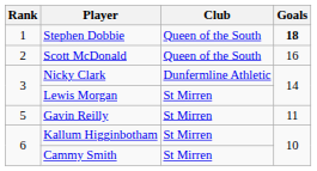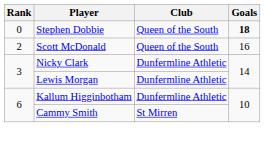 <table class="wikitable sortable" style="text-align:center">
 <tr>
 <th>Rank</th>
 <th>Player</th>
 <th>Club</th>
 <th>Goals</th>
 </tr>
 <tr>
-<td>1</td>
+<td>0</td>
 <td align="left"> <a href='#'>Stephen Dobbie</a></td>
 <td align="left"><a href='#'>Queen of the South</a></td>
 <td><strong>18</strong></td>
 </tr>
 <tr>
 <td>2</td>
 <td align="left"> <a href='#'>Scott McDonald</a></td>
 <td align="left"><a href='#'>Queen of the South</a></td>
 <td>16</td>
 </tr>
 <tr>
 <td rowspan="2">3</td>
 <td align="left"> <a href='#'>Nicky Clark</a></td>
 <td align="left"><a href='#'>Dunfermline Athletic</a></td>
 <td rowspan="2">14</td>
 </tr>
 <tr>
 <td align="left"> <a href='#'>Lewis Morgan</a></td>
-<td align="left"><a href='#'>St Mirren</a></td>
-</tr>
-<tr>
-<td>5</td>
-<td align="left"> <a href='#'>Gavin Reilly</a></td>
-<td align="left"><a href='#'>St Mirren</a></td>
-<td>11</td>
+<td align="left"><a href='#'>Dunfermline Athletic</a></td>
 </tr>
 <tr>
 <td rowspan="2">6</td>
 <td align="left"> <a href='#'>Kallum Higginbotham</a></td>
-<td align="left"><a href='#'>St Mirren</a></td>
+<td align="left"><a href='#'>Dunfermline Athletic</a></td>
 <td rowspan="2">10</td>
 </tr>
 <tr>
 <td align="left"> <a href='#'>Cammy Smith</a></td>
 <td align="left"><a href='#'>St Mirren</a></td>
 </tr>
 </table>
